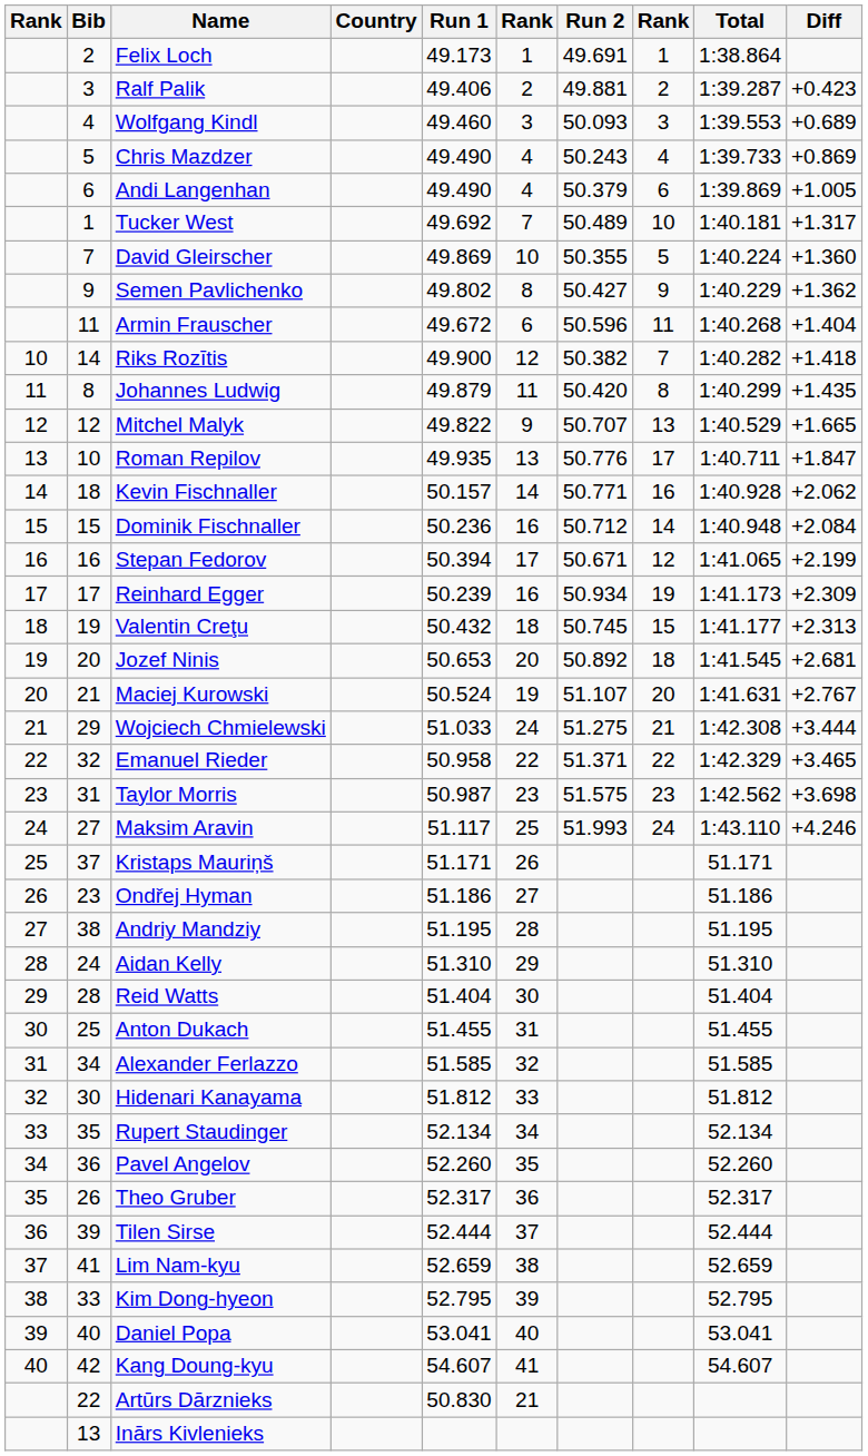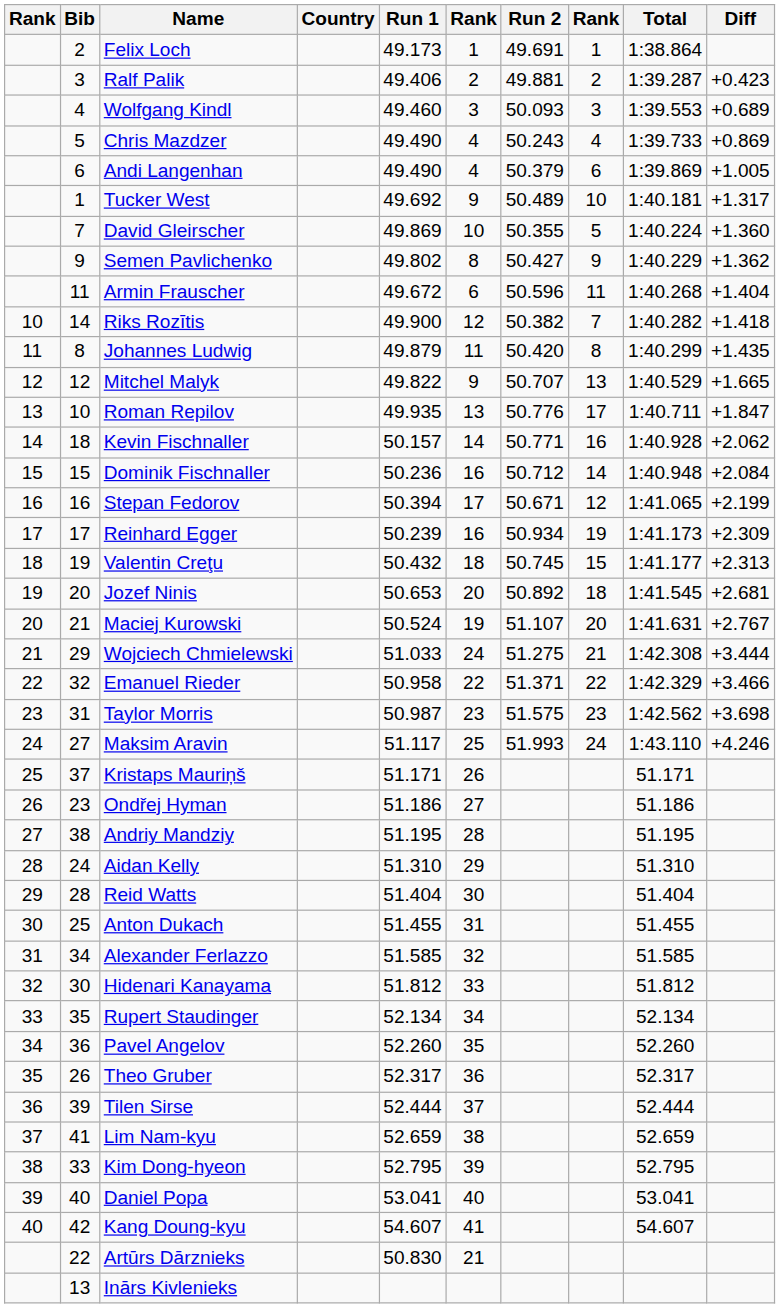 <table class="wikitable sortable" style="text-align:center">
 <tr>
 <th>Rank</th>
 <th>Bib</th>
 <th>Name</th>
 <th>Country</th>
 <th>Run 1</th>
 <th>Rank</th>
 <th>Run 2</th>
 <th>Rank</th>
 <th>Total</th>
 <th>Diff</th>
 </tr>
 <tr>
 <td></td>
 <td>2</td>
 <td align=left><a href='#'>Felix Loch</a></td>
 <td align=left></td>
 <td>49.173</td>
 <td>1</td>
 <td>49.691</td>
 <td>1</td>
 <td>1:38.864</td>
 <td></td>
 </tr>
 <tr>
 <td></td>
 <td>3</td>
 <td align=left><a href='#'>Ralf Palik</a></td>
 <td align=left></td>
 <td>49.406</td>
 <td>2</td>
 <td>49.881</td>
 <td>2</td>
 <td>1:39.287</td>
 <td>+0.423</td>
 </tr>
 <tr>
 <td></td>
 <td>4</td>
 <td align=left><a href='#'>Wolfgang Kindl</a></td>
 <td align=left></td>
 <td>49.460</td>
 <td>3</td>
 <td>50.093</td>
 <td>3</td>
 <td>1:39.553</td>
 <td>+0.689</td>
 </tr>
 <tr>
 <td></td>
 <td>5</td>
 <td align=left><a href='#'>Chris Mazdzer</a></td>
 <td align=left></td>
 <td>49.490</td>
 <td>4</td>
 <td>50.243</td>
 <td>4</td>
 <td>1:39.733</td>
 <td>+0.869</td>
 </tr>
 <tr>
 <td></td>
 <td>6</td>
 <td align=left><a href='#'>Andi Langenhan</a></td>
 <td align=left></td>
 <td>49.490</td>
 <td>4</td>
 <td>50.379</td>
 <td>6</td>
 <td>1:39.869</td>
 <td>+1.005</td>
 </tr>
 <tr>
 <td></td>
 <td>1</td>
 <td align=left><a href='#'>Tucker West</a></td>
 <td align=left></td>
 <td>49.692</td>
-<td>7</td>
+<td>9</td>
 <td>50.489</td>
 <td>10</td>
 <td>1:40.181</td>
 <td>+1.317</td>
 </tr>
 <tr>
 <td></td>
 <td>7</td>
 <td align=left><a href='#'>David Gleirscher</a></td>
 <td align=left></td>
 <td>49.869</td>
 <td>10</td>
 <td>50.355</td>
 <td>5</td>
 <td>1:40.224</td>
 <td>+1.360</td>
 </tr>
 <tr>
 <td></td>
 <td>9</td>
 <td align=left><a href='#'>Semen Pavlichenko</a></td>
 <td align=left></td>
 <td>49.802</td>
 <td>8</td>
 <td>50.427</td>
 <td>9</td>
 <td>1:40.229</td>
 <td>+1.362</td>
 </tr>
 <tr>
 <td></td>
 <td>11</td>
 <td align=left><a href='#'>Armin Frauscher</a></td>
 <td align=left></td>
 <td>49.672</td>
 <td>6</td>
 <td>50.596</td>
 <td>11</td>
 <td>1:40.268</td>
 <td>+1.404</td>
 </tr>
 <tr>
 <td>10</td>
 <td>14</td>
 <td align=left><a href='#'>Riks Rozītis</a></td>
 <td align=left></td>
 <td>49.900</td>
 <td>12</td>
 <td>50.382</td>
 <td>7</td>
 <td>1:40.282</td>
 <td>+1.418</td>
 </tr>
 <tr>
 <td>11</td>
 <td>8</td>
 <td align=left><a href='#'>Johannes Ludwig</a></td>
 <td align=left></td>
 <td>49.879</td>
 <td>11</td>
 <td>50.420</td>
 <td>8</td>
 <td>1:40.299</td>
 <td>+1.435</td>
 </tr>
 <tr>
 <td>12</td>
 <td>12</td>
 <td align=left><a href='#'>Mitchel Malyk</a></td>
 <td align=left></td>
 <td>49.822</td>
 <td>9</td>
 <td>50.707</td>
 <td>13</td>
 <td>1:40.529</td>
 <td>+1.665</td>
 </tr>
 <tr>
 <td>13</td>
 <td>10</td>
 <td align=left><a href='#'>Roman Repilov</a></td>
 <td align=left></td>
 <td>49.935</td>
 <td>13</td>
 <td>50.776</td>
 <td>17</td>
 <td>1:40.711</td>
 <td>+1.847</td>
 </tr>
 <tr>
 <td>14</td>
 <td>18</td>
 <td align=left><a href='#'>Kevin Fischnaller</a></td>
 <td align=left></td>
 <td>50.157</td>
 <td>14</td>
 <td>50.771</td>
 <td>16</td>
 <td>1:40.928</td>
 <td>+2.062</td>
 </tr>
 <tr>
 <td>15</td>
 <td>15</td>
 <td align=left><a href='#'>Dominik Fischnaller</a></td>
 <td align=left></td>
 <td>50.236</td>
 <td>16</td>
 <td>50.712</td>
 <td>14</td>
 <td>1:40.948</td>
 <td>+2.084</td>
 </tr>
 <tr>
 <td>16</td>
 <td>16</td>
 <td align=left><a href='#'>Stepan Fedorov</a></td>
 <td align=left></td>
 <td>50.394</td>
 <td>17</td>
 <td>50.671</td>
 <td>12</td>
 <td>1:41.065</td>
 <td>+2.199</td>
 </tr>
 <tr>
 <td>17</td>
 <td>17</td>
 <td align=left><a href='#'>Reinhard Egger</a></td>
 <td align=left></td>
 <td>50.239</td>
 <td>16</td>
 <td>50.934</td>
 <td>19</td>
 <td>1:41.173</td>
 <td>+2.309</td>
 </tr>
 <tr>
 <td>18</td>
 <td>19</td>
 <td align=left><a href='#'>Valentin Creţu</a></td>
 <td align=left></td>
 <td>50.432</td>
 <td>18</td>
 <td>50.745</td>
 <td>15</td>
 <td>1:41.177</td>
 <td>+2.313</td>
 </tr>
 <tr>
 <td>19</td>
 <td>20</td>
 <td align=left><a href='#'>Jozef Ninis</a></td>
 <td align=left></td>
 <td>50.653</td>
 <td>20</td>
 <td>50.892</td>
 <td>18</td>
 <td>1:41.545</td>
 <td>+2.681</td>
 </tr>
 <tr>
 <td>20</td>
 <td>21</td>
 <td align=left><a href='#'>Maciej Kurowski</a></td>
 <td align=left></td>
 <td>50.524</td>
 <td>19</td>
 <td>51.107</td>
 <td>20</td>
 <td>1:41.631</td>
 <td>+2.767</td>
 </tr>
 <tr>
 <td>21</td>
 <td>29</td>
 <td align=left><a href='#'>Wojciech Chmielewski</a></td>
 <td align=left></td>
 <td>51.033</td>
 <td>24</td>
 <td>51.275</td>
 <td>21</td>
 <td>1:42.308</td>
 <td>+3.444</td>
 </tr>
 <tr>
 <td>22</td>
 <td>32</td>
 <td align=left><a href='#'>Emanuel Rieder</a></td>
 <td align=left></td>
 <td>50.958</td>
 <td>22</td>
 <td>51.371</td>
 <td>22</td>
 <td>1:42.329</td>
-<td>+3.465</td>
+<td>+3.466</td>
 </tr>
 <tr>
 <td>23</td>
 <td>31</td>
 <td align=left><a href='#'>Taylor Morris</a></td>
 <td align=left></td>
 <td>50.987</td>
 <td>23</td>
 <td>51.575</td>
 <td>23</td>
 <td>1:42.562</td>
 <td>+3.698</td>
 </tr>
 <tr>
 <td>24</td>
 <td>27</td>
 <td align=left><a href='#'>Maksim Aravin</a></td>
 <td align=left></td>
 <td>51.117</td>
 <td>25</td>
 <td>51.993</td>
 <td>24</td>
 <td>1:43.110</td>
 <td>+4.246</td>
 </tr>
 <tr>
 <td>25</td>
 <td>37</td>
 <td align=left><a href='#'>Kristaps Mauriņš</a></td>
 <td align=left></td>
 <td>51.171</td>
 <td>26</td>
 <td></td>
 <td></td>
 <td>51.171</td>
 <td></td>
 </tr>
 <tr>
 <td>26</td>
 <td>23</td>
 <td align=left><a href='#'>Ondřej Hyman</a></td>
 <td align=left></td>
 <td>51.186</td>
 <td>27</td>
 <td></td>
 <td></td>
 <td>51.186</td>
 <td></td>
 </tr>
 <tr>
 <td>27</td>
 <td>38</td>
 <td align=left><a href='#'>Andriy Mandziy</a></td>
 <td align=left></td>
 <td>51.195</td>
 <td>28</td>
 <td></td>
 <td></td>
 <td>51.195</td>
 <td></td>
 </tr>
 <tr>
 <td>28</td>
 <td>24</td>
 <td align=left><a href='#'>Aidan Kelly</a></td>
 <td align=left></td>
 <td>51.310</td>
 <td>29</td>
 <td></td>
 <td></td>
 <td>51.310</td>
 <td></td>
 </tr>
 <tr>
 <td>29</td>
 <td>28</td>
 <td align=left><a href='#'>Reid Watts</a></td>
 <td align=left></td>
 <td>51.404</td>
 <td>30</td>
 <td></td>
 <td></td>
 <td>51.404</td>
 <td></td>
 </tr>
 <tr>
 <td>30</td>
 <td>25</td>
 <td align=left><a href='#'>Anton Dukach</a></td>
 <td align=left></td>
 <td>51.455</td>
 <td>31</td>
 <td></td>
 <td></td>
 <td>51.455</td>
 <td></td>
 </tr>
 <tr>
 <td>31</td>
 <td>34</td>
 <td align=left><a href='#'>Alexander Ferlazzo</a></td>
 <td align=left></td>
 <td>51.585</td>
 <td>32</td>
 <td></td>
 <td></td>
 <td>51.585</td>
 <td></td>
 </tr>
 <tr>
 <td>32</td>
 <td>30</td>
 <td align=left><a href='#'>Hidenari Kanayama</a></td>
 <td align=left></td>
 <td>51.812</td>
 <td>33</td>
 <td></td>
 <td></td>
 <td>51.812</td>
 <td></td>
 </tr>
 <tr>
 <td>33</td>
 <td>35</td>
 <td align=left><a href='#'>Rupert Staudinger</a></td>
 <td align=left></td>
 <td>52.134</td>
 <td>34</td>
 <td></td>
 <td></td>
 <td>52.134</td>
 <td></td>
 </tr>
 <tr>
 <td>34</td>
 <td>36</td>
 <td align=left><a href='#'>Pavel Angelov</a></td>
 <td align=left></td>
 <td>52.260</td>
 <td>35</td>
 <td></td>
 <td></td>
 <td>52.260</td>
 <td></td>
 </tr>
 <tr>
 <td>35</td>
 <td>26</td>
 <td align=left><a href='#'>Theo Gruber</a></td>
 <td align=left></td>
 <td>52.317</td>
 <td>36</td>
 <td></td>
 <td></td>
 <td>52.317</td>
 <td></td>
 </tr>
 <tr>
 <td>36</td>
 <td>39</td>
 <td align=left><a href='#'>Tilen Sirse</a></td>
 <td align=left></td>
 <td>52.444</td>
 <td>37</td>
 <td></td>
 <td></td>
 <td>52.444</td>
 <td></td>
 </tr>
 <tr>
 <td>37</td>
 <td>41</td>
 <td align=left><a href='#'>Lim Nam-kyu</a></td>
 <td align=left></td>
 <td>52.659</td>
 <td>38</td>
 <td></td>
 <td></td>
 <td>52.659</td>
 <td></td>
 </tr>
 <tr>
 <td>38</td>
 <td>33</td>
 <td align=left><a href='#'>Kim Dong-hyeon</a></td>
 <td align=left></td>
 <td>52.795</td>
 <td>39</td>
 <td></td>
 <td></td>
 <td>52.795</td>
 <td></td>
 </tr>
 <tr>
 <td>39</td>
 <td>40</td>
 <td align=left><a href='#'>Daniel Popa</a></td>
 <td align=left></td>
 <td>53.041</td>
 <td>40</td>
 <td></td>
 <td></td>
 <td>53.041</td>
 <td></td>
 </tr>
 <tr>
 <td>40</td>
 <td>42</td>
 <td align=left><a href='#'>Kang Doung-kyu</a></td>
 <td align=left></td>
 <td>54.607</td>
 <td>41</td>
 <td></td>
 <td></td>
 <td>54.607</td>
 <td></td>
 </tr>
 <tr>
 <td></td>
 <td>22</td>
 <td align=left><a href='#'>Artūrs Dārznieks</a></td>
 <td align=left></td>
 <td>50.830</td>
 <td>21</td>
 <td></td>
 <td></td>
 <td></td>
 <td></td>
 </tr>
 <tr>
 <td></td>
 <td>13</td>
 <td align=left><a href='#'>Inārs Kivlenieks</a></td>
 <td align=left></td>
 <td></td>
 <td></td>
 <td></td>
 <td></td>
 <td></td>
 <td></td>
 </tr>
 </table>
